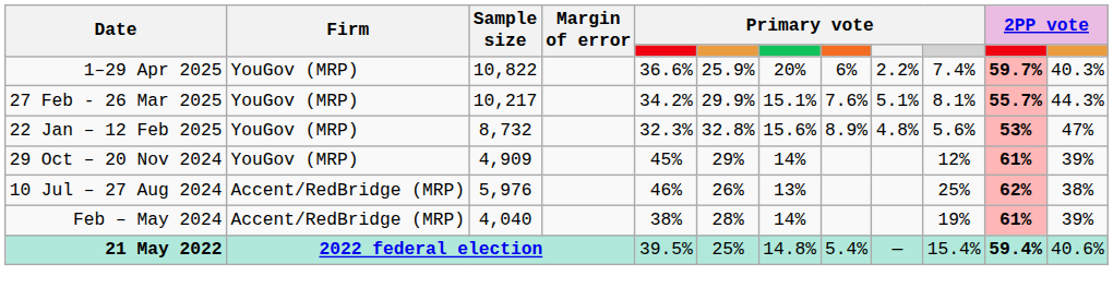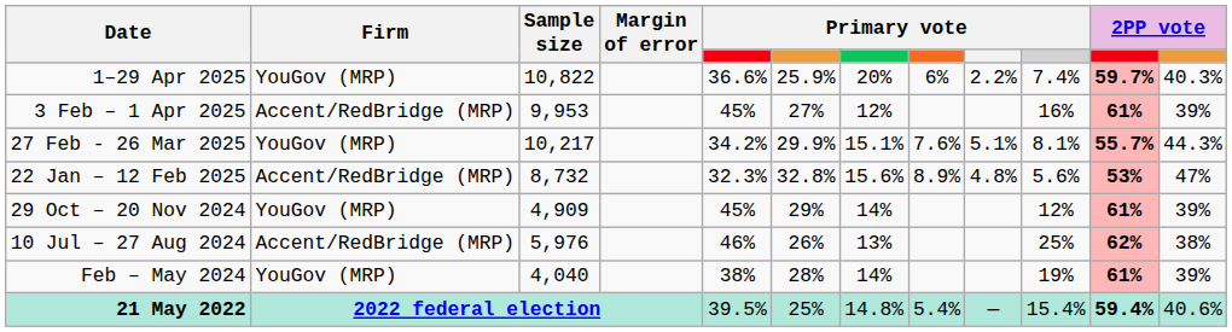 <table class="nowrap wikitable tpl-blanktable" style=text-align:center;font-size:90%>
 <tr>
 <th rowspan=2>Date</th>
 <th rowspan=2>Firm</th>
 <th rowspan=2>Sample<br>size</th>
 <th rowspan=2>Margin<br>of error</th>
 <th colspan=6>Primary vote</th>
 <th colspan=2 class=unsortable style=background:#ebbce3><a href='#'>2PP vote</a></th>
 </tr>
 <tr>
 <th style="background:#F00011"></th>
 <th style=background:#EB9C3F></th>
 <th style=background:#10C25B></th>
 <th style=background:#f36c21></th>
 <th class=unsortable style=background:></th>
 <th style=background:lightgray></th>
 <th style="background:#F00011"></th>
 <th style=background:#EB9C3F></th>
 </tr>
 <tr>
 <td align=right>1–29 Apr 2025</td>
 <td align=left>YouGov (MRP)</td>
 <td>10,822</td>
 <td></td>
 <td>36.6%</td>
 <td>25.9%</td>
 <td>20%</td>
 <td>6%</td>
 <td>2.2%</td>
 <td>7.4%</td>
 <th style=background:#FFB6B6>59.7%</th>
 <td>40.3%</td>
 </tr>
 <tr>
+<td align=right>3 Feb – 1 Apr 2025</td>
+<td align=left>Accent/RedBridge (MRP)</td>
+<td>9,953</td>
+<td></td>
+<td>45%</td>
+<td>27%</td>
+<td>12%</td>
+<td></td>
+<td></td>
+<td>16%</td>
+<th style=background:#FFB6B6>61%</th>
+<td>39%</td>
+</tr>
+<tr>
 <td align=right>27 Feb - 26 Mar 2025</td>
 <td align=left>YouGov (MRP)</td>
 <td>10,217</td>
 <td></td>
 <td>34.2%</td>
 <td>29.9%</td>
 <td>15.1%</td>
 <td>7.6%</td>
 <td>5.1%</td>
 <td>8.1%</td>
 <th style=background:#FFB6B6>55.7%</th>
 <td>44.3%</td>
 </tr>
 <tr>
 <td align=right>22 Jan – 12 Feb 2025</td>
-<td align=left>YouGov (MRP)</td>
+<td align=left>Accent/RedBridge (MRP)</td>
 <td>8,732</td>
 <td></td>
 <td>32.3%</td>
 <td>32.8%</td>
 <td>15.6%</td>
 <td>8.9%</td>
 <td>4.8%</td>
 <td>5.6%</td>
 <th style=background:#FFB6B6>53%</th>
 <td>47%</td>
 </tr>
 <tr>
 <td align=right>29 Oct – 20 Nov 2024</td>
 <td align=left>YouGov (MRP)</td>
 <td>4,909</td>
 <td></td>
 <td>45%</td>
 <td>29%</td>
 <td>14%</td>
 <td></td>
 <td></td>
 <td>12%</td>
 <th style=background:#FFB6B6>61%</th>
 <td>39%</td>
 </tr>
 <tr>
 <td align=right>10 Jul – 27 Aug 2024</td>
 <td align=left>Accent/RedBridge (MRP)</td>
 <td>5,976</td>
 <td></td>
 <td>46%</td>
 <td>26%</td>
 <td>13%</td>
 <td></td>
 <td></td>
 <td>25%</td>
 <th style=background:#FFB6B6>62%</th>
 <td>38%</td>
 </tr>
 <tr>
 <td align=right>Feb – May 2024</td>
-<td align=left>Accent/RedBridge (MRP)</td>
+<td align=left>YouGov (MRP)</td>
 <td>4,040</td>
 <td></td>
 <td>38%</td>
 <td>28%</td>
 <td>14%</td>
 <td></td>
 <td></td>
 <td>19%</td>
 <th style=background:#FFB6B6>61%</th>
 <td>39%</td>
 </tr>
 <tr style=background:#b0e9db>
 <td style=text-align:right data-sort-value=21-May-2022><strong>21 May 2022</strong></td>
 <td colspan=3 style=text-align:center><strong><a href='#'>2022 federal election</a></strong></td>
 <td>39.5%</td>
 <td>25%</td>
 <td>14.8%</td>
 <td>5.4%</td>
 <td>—</td>
 <td>15.4%</td>
 <td><strong>59.4%</strong></td>
 <td>40.6%</td>
 </tr>
 </table>
